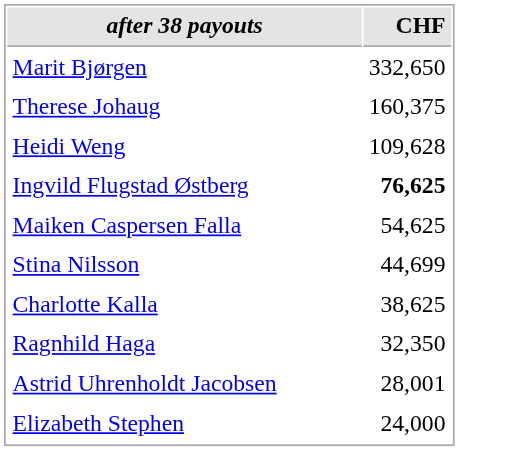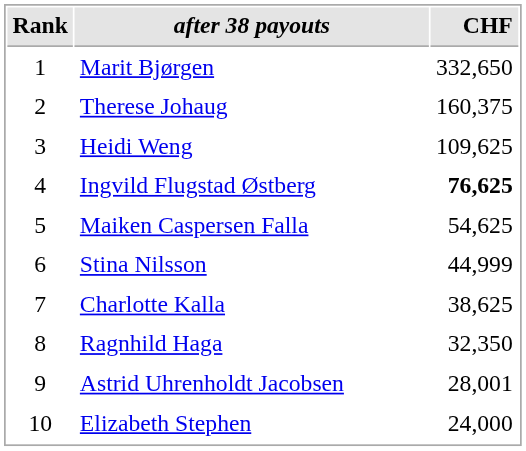 <table cellspacing="1" cellpadding="3" style="border:1px solid #AAAAAA;font-size:86%">
 <tr style="background-color: #E4E4E4;">
+<th style="border-bottom:1px solid #AAAAAA" width=10>Rank</th>
 <th style="border-bottom:1px solid #AAAAAA" width=200><em>after 38 payouts</em></th>
 <th style="border-bottom:1px solid #AAAAAA" width=20 align=right>CHF</th>
 </tr>
 <tr>
+<td align=center>1</td>
 <td> <a href='#'>Marit Bjørgen</a></td>
 <td align=right>332,650</td>
 </tr>
 <tr>
+<td align=center>2</td>
 <td> <a href='#'>Therese Johaug</a></td>
 <td align=right>160,375</td>
 </tr>
 <tr>
+<td align=center>3</td>
 <td> <a href='#'>Heidi Weng</a></td>
-<td align=right>109,628</td>
+<td align=right>109,625</td>
 </tr>
 <tr>
+<td align=center>4</td>
 <td> <a href='#'>Ingvild Flugstad Østberg</a></td>
 <td align=right><strong>76,625</strong></td>
 </tr>
 <tr>
+<td align=center>5</td>
 <td> <a href='#'>Maiken Caspersen Falla</a></td>
 <td align=right>54,625</td>
 </tr>
 <tr>
+<td align=center>6</td>
 <td> <a href='#'>Stina Nilsson</a></td>
-<td align=right>44,699</td>
+<td align=right>44,999</td>
 </tr>
 <tr>
+<td align=center>7</td>
 <td> <a href='#'>Charlotte Kalla</a></td>
 <td align=right>38,625</td>
 </tr>
 <tr>
+<td align=center>8</td>
 <td> <a href='#'>Ragnhild Haga</a></td>
 <td align=right>32,350</td>
 </tr>
 <tr>
+<td align=center>9</td>
 <td> <a href='#'>Astrid Uhrenholdt Jacobsen</a></td>
 <td align=right>28,001</td>
 </tr>
 <tr>
+<td align=center>10</td>
 <td> <a href='#'>Elizabeth Stephen</a></td>
 <td align=right>24,000</td>
 </tr>
 </table>
